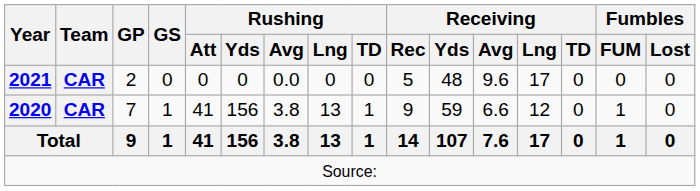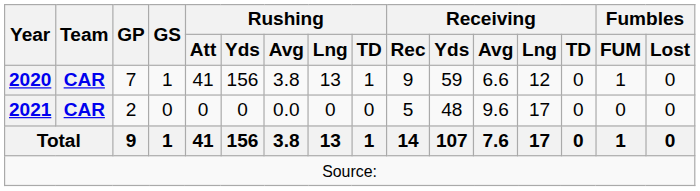 <table class="wikitable" style="text-align: center;">
 <tr>
 <th rowspan="2">Year</th>
 <th rowspan="2">Team</th>
 <th rowspan="2">GP</th>
 <th rowspan="2">GS</th>
 <th colspan="5">Rushing</th>
 <th colspan="5">Receiving</th>
 <th colspan="2">Fumbles</th>
 </tr>
 <tr>
 <th>Att</th>
 <th>Yds</th>
 <th>Avg</th>
 <th>Lng</th>
 <th>TD</th>
 <th>Rec</th>
 <th>Yds</th>
 <th>Avg</th>
 <th>Lng</th>
 <th>TD</th>
 <th>FUM</th>
 <th>Lost</th>
 </tr>
 <tr>
+<th><a href='#'>2020</a></th>
+<th><a href='#'>CAR</a></th>
+<td>7</td>
+<td>1</td>
+<td>41</td>
+<td>156</td>
+<td>3.8</td>
+<td>13</td>
+<td>1</td>
+<td>9</td>
+<td>59</td>
+<td>6.6</td>
+<td>12</td>
+<td>0</td>
+<td>1</td>
+<td>0</td>
+</tr>
+<tr>
 <th><a href='#'>2021</a></th>
 <th><a href='#'>CAR</a></th>
 <td>2</td>
 <td>0</td>
 <td>0</td>
 <td>0</td>
 <td>0.0</td>
 <td>0</td>
 <td>0</td>
 <td>5</td>
 <td>48</td>
 <td>9.6</td>
 <td>17</td>
 <td>0</td>
 <td>0</td>
-<td>0</td>
-</tr>
-<tr>
-<th><a href='#'>2020</a></th>
-<th><a href='#'>CAR</a></th>
-<td>7</td>
-<td>1</td>
-<td>41</td>
-<td>156</td>
-<td>3.8</td>
-<td>13</td>
-<td>1</td>
-<td>9</td>
-<td>59</td>
-<td>6.6</td>
-<td>12</td>
-<td>0</td>
-<td>1</td>
 <td>0</td>
 </tr>
 <tr>
 <th colspan="2">Total</th>
 <th>9</th>
 <th>1</th>
 <th>41</th>
 <th>156</th>
 <th>3.8</th>
 <th>13</th>
 <th>1</th>
 <th>14</th>
 <th>107</th>
 <th>7.6</th>
 <th>17</th>
 <th>0</th>
 <th>1</th>
 <th>0</th>
 </tr>
 <tr>
 <td colspan="16"><small>Source: </small></td>
 </tr>
 </table>
